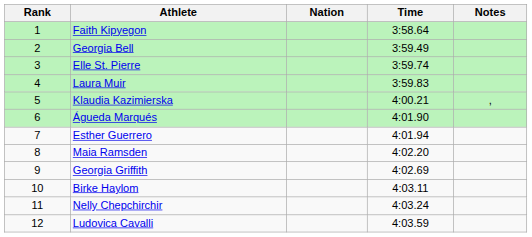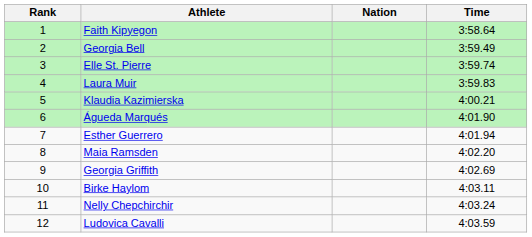 <table class="wikitable sortable" style="text-align:center;width: 60%;">
 <tr>
 <th>Rank</th>
 <th>Athlete</th>
 <th>Nation</th>
 <th>Time</th>
-<th>Notes</th>
 </tr>
 <tr bgcolor="bbf3bb">
 <td>1</td>
 <td align="left"><a href='#'>Faith Kipyegon</a></td>
 <td align="left"></td>
 <td>3:58.64</td>
-<td></td>
 </tr>
 <tr bgcolor="bbf3bb">
 <td>2</td>
 <td align="left"><a href='#'>Georgia Bell</a></td>
 <td align="left"></td>
 <td>3:59.49</td>
-<td></td>
 </tr>
 <tr bgcolor="bbf3bb">
 <td>3</td>
 <td align="left"><a href='#'>Elle St. Pierre</a></td>
 <td align="left"></td>
 <td>3:59.74</td>
-<td></td>
 </tr>
 <tr bgcolor="bbf3bb">
 <td>4</td>
 <td align="left"><a href='#'>Laura Muir</a></td>
 <td align="left"></td>
 <td>3:59.83</td>
-<td></td>
 </tr>
 <tr bgcolor="bbf3bb">
 <td>5</td>
 <td align="left"><a href='#'>Klaudia Kazimierska</a></td>
 <td align="left"></td>
 <td>4:00.21</td>
-<td>, </td>
 </tr>
 <tr bgcolor="bbf3bb">
 <td>6</td>
 <td align="left"><a href='#'>Águeda Marqués</a></td>
 <td align="left"></td>
 <td>4:01.90</td>
-<td></td>
 </tr>
 <tr>
 <td>7</td>
 <td align="left"><a href='#'>Esther Guerrero</a></td>
 <td align="left"></td>
 <td>4:01.94</td>
-<td></td>
 </tr>
 <tr>
 <td>8</td>
 <td align="left"><a href='#'>Maia Ramsden</a></td>
 <td align="left"></td>
 <td>4:02.20</td>
-<td></td>
 </tr>
 <tr>
 <td>9</td>
 <td align="left"><a href='#'>Georgia Griffith</a></td>
 <td align="left"></td>
 <td>4:02.69</td>
-<td></td>
 </tr>
 <tr>
 <td>10</td>
 <td align="left"><a href='#'>Birke Haylom</a></td>
 <td align="left"></td>
 <td>4:03.11</td>
-<td></td>
 </tr>
 <tr>
 <td>11</td>
 <td align="left"><a href='#'>Nelly Chepchirchir</a></td>
 <td align="left"></td>
 <td>4:03.24</td>
-<td></td>
 </tr>
 <tr>
 <td>12</td>
 <td align="left"><a href='#'>Ludovica Cavalli</a></td>
 <td align="left"></td>
 <td>4:03.59</td>
-<td></td>
 </tr>
 </table>
